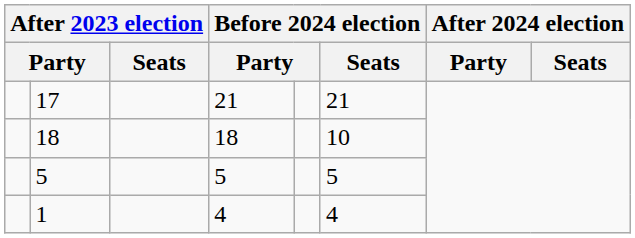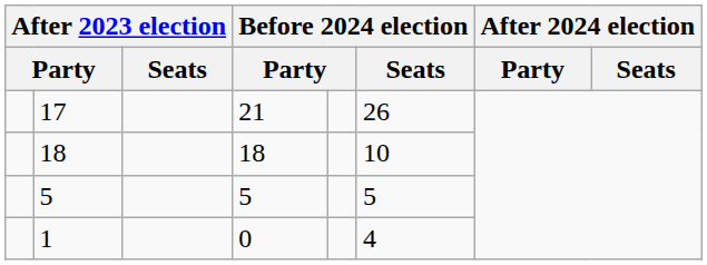 <table class="wikitable">
 <tr>
 <th colspan="3">After <a href='#'>2023 election</a></th>
 <th colspan="3">Before 2024 election</th>
 <th colspan="3">After 2024 election</th>
 </tr>
 <tr>
 <th colspan="2">Party</th>
 <th>Seats</th>
 <th colspan="2">Party</th>
 <th>Seats</th>
 <th colspan="2">Party</th>
 <th>Seats</th>
 </tr>
 <tr>
 <td></td>
 <td>17</td>
 <td></td>
 <td>21</td>
 <td></td>
-<td>21</td>
+<td>26</td>
 </tr>
 <tr>
 <td></td>
 <td>18</td>
 <td></td>
 <td>18</td>
 <td></td>
 <td>10</td>
 </tr>
 <tr>
 <td></td>
 <td>5</td>
 <td></td>
 <td>5</td>
 <td></td>
 <td>5</td>
 </tr>
 <tr>
 <td></td>
 <td>1</td>
 <td></td>
-<td>4</td>
+<td>0</td>
 <td></td>
 <td>4</td>
 </tr>
 </table>
